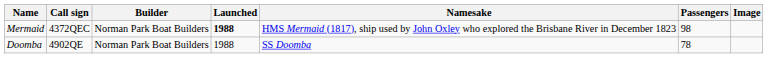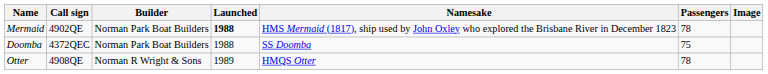 <table class="wikitable sortable">
 <tr>
 <th>Name</th>
 <th>Call sign</th>
 <th>Builder</th>
 <th>Launched</th>
 <th>Namesake</th>
 <th>Passengers</th>
 <th>Image</th>
 </tr>
 <tr>
 <td><em>Mermaid</em></td>
-<td>4372QEC</td>
+<td>4902QE</td>
 <td>Norman Park Boat Builders</td>
 <td><strong>1988</strong></td>
 <td><a href='#'>HMS <em>Mermaid</em> (1817)</a>, ship used by <a href='#'>John Oxley</a> who explored the Brisbane River in December 1823</td>
-<td>98</td>
+<td>78</td>
 <td></td>
 </tr>
 <tr>
 <td><em>Doomba</em></td>
-<td>4902QE</td>
+<td>4372QEC</td>
 <td>Norman Park Boat Builders</td>
 <td>1988</td>
 <td><a href='#'>SS <em>Doomba</em></a></td>
+<td>75</td>
+<td></td>
+</tr>
+<tr>
+<td><em>Otter</em></td>
+<td>4908QE</td>
+<td>Norman R Wright & Sons</td>
+<td>1989</td>
+<td><a href='#'>HMQS <em>Otter</em></a></td>
 <td>78</td>
 <td></td>
 </tr>
 </table>
